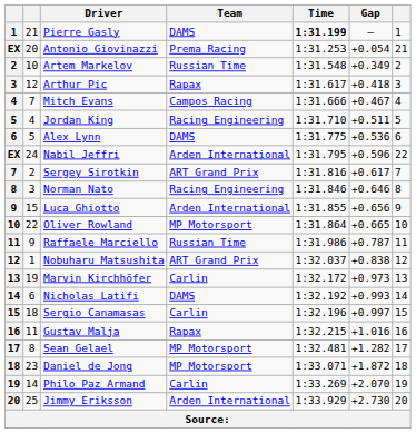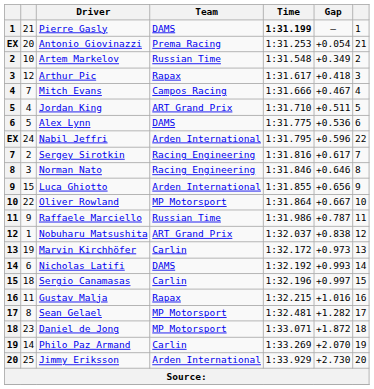 <table class="wikitable" style="font-size:85%">
 <tr>
 <th></th>
 <th></th>
 <th>Driver</th>
 <th>Team</th>
 <th>Time</th>
 <th>Gap</th>
 <th></th>
 </tr>
 <tr>
 <th>1</th>
 <td align="center">21</td>
 <td> <a href='#'>Pierre Gasly</a></td>
 <td><a href='#'>DAMS</a></td>
 <td><strong>1:31.199</strong></td>
 <td align="center">–</td>
 <td>1</td>
 </tr>
 <tr>
 <th>EX</th>
 <td align="center">20</td>
 <td> <a href='#'>Antonio Giovinazzi</a></td>
 <td><a href='#'>Prema Racing</a></td>
 <td>1:31.253</td>
 <td>+0.054</td>
 <td>21</td>
 </tr>
 <tr>
 <th>2</th>
 <td align="center">10</td>
 <td> <a href='#'>Artem Markelov</a></td>
 <td><a href='#'>Russian Time</a></td>
 <td>1:31.548</td>
 <td>+0.349</td>
 <td>2</td>
 </tr>
 <tr>
 <th>3</th>
 <td align="center">12</td>
 <td> <a href='#'>Arthur Pic</a></td>
 <td><a href='#'>Rapax</a></td>
 <td>1:31.617</td>
 <td>+0.418</td>
 <td>3</td>
 </tr>
 <tr>
 <th>4</th>
 <td align="center">7</td>
 <td> <a href='#'>Mitch Evans</a></td>
 <td><a href='#'>Campos Racing</a></td>
 <td>1:31.666</td>
 <td>+0.467</td>
 <td>4</td>
 </tr>
 <tr>
 <th>5</th>
 <td align="center">4</td>
 <td> <a href='#'>Jordan King</a></td>
-<td><a href='#'>Racing Engineering</a></td>
+<td><a href='#'>ART Grand Prix</a></td>
 <td>1:31.710</td>
 <td>+0.511</td>
 <td>5</td>
 </tr>
 <tr>
 <th>6</th>
 <td align="center">5</td>
 <td> <a href='#'>Alex Lynn</a></td>
 <td><a href='#'>DAMS</a></td>
 <td>1:31.775</td>
 <td>+0.536</td>
 <td>6</td>
 </tr>
 <tr>
 <th>EX</th>
 <td align="center">24</td>
 <td> <a href='#'>Nabil Jeffri</a></td>
 <td><a href='#'>Arden International</a></td>
 <td>1:31.795</td>
 <td>+0.596</td>
 <td>22</td>
 </tr>
 <tr>
 <th>7</th>
 <td align="center">2</td>
 <td> <a href='#'>Sergey Sirotkin</a></td>
-<td><a href='#'>ART Grand Prix</a></td>
+<td><a href='#'>Racing Engineering</a></td>
 <td>1:31.816</td>
 <td>+0.617</td>
 <td>7</td>
 </tr>
 <tr>
 <th>8</th>
 <td align="center">3</td>
 <td> <a href='#'>Norman Nato</a></td>
 <td><a href='#'>Racing Engineering</a></td>
 <td>1:31.846</td>
 <td>+0.646</td>
 <td>8</td>
 </tr>
 <tr>
 <th>9</th>
 <td align="center">15</td>
 <td> <a href='#'>Luca Ghiotto</a></td>
 <td><a href='#'>Arden International</a></td>
 <td>1:31.855</td>
 <td>+0.656</td>
 <td>9</td>
 </tr>
 <tr>
 <th>10</th>
 <td align="center">22</td>
 <td> <a href='#'>Oliver Rowland</a></td>
 <td><a href='#'>MP Motorsport</a></td>
 <td>1:31.864</td>
-<td>+0.665</td>
+<td>+0.667</td>
 <td>10</td>
 </tr>
 <tr>
 <th>11</th>
 <td align="center">9</td>
 <td> <a href='#'>Raffaele Marciello</a></td>
 <td><a href='#'>Russian Time</a></td>
 <td>1:31.986</td>
 <td>+0.787</td>
 <td>11</td>
 </tr>
 <tr>
 <th>12</th>
 <td align="center">1</td>
 <td> <a href='#'>Nobuharu Matsushita</a></td>
 <td><a href='#'>ART Grand Prix</a></td>
 <td>1:32.037</td>
 <td>+0.838</td>
 <td>12</td>
 </tr>
 <tr>
 <th>13</th>
 <td align="center">19</td>
 <td> <a href='#'>Marvin Kirchhöfer</a></td>
 <td><a href='#'>Carlin</a></td>
 <td>1:32.172</td>
 <td>+0.973</td>
 <td>13</td>
 </tr>
 <tr>
 <th>14</th>
 <td align="center">6</td>
 <td> <a href='#'>Nicholas Latifi</a></td>
 <td><a href='#'>DAMS</a></td>
 <td>1:32.192</td>
 <td>+0.993</td>
 <td>14</td>
 </tr>
 <tr>
 <th>15</th>
 <td align="center">18</td>
 <td> <a href='#'>Sergio Canamasas</a></td>
 <td><a href='#'>Carlin</a></td>
 <td>1:32.196</td>
 <td>+0.997</td>
 <td>15</td>
 </tr>
 <tr>
 <th>16</th>
 <td align="center">11</td>
 <td> <a href='#'>Gustav Malja</a></td>
 <td><a href='#'>Rapax</a></td>
 <td>1:32.215</td>
 <td>+1.016</td>
 <td>16</td>
 </tr>
 <tr>
 <th>17</th>
 <td align="center">8</td>
 <td> <a href='#'>Sean Gelael</a></td>
 <td><a href='#'>MP Motorsport</a></td>
 <td>1:32.481</td>
 <td>+1.282</td>
 <td>17</td>
 </tr>
 <tr>
 <th>18</th>
 <td align="center">23</td>
 <td> <a href='#'>Daniel de Jong</a></td>
 <td><a href='#'>MP Motorsport</a></td>
 <td>1:33.071</td>
 <td>+1.872</td>
 <td>18</td>
 </tr>
 <tr>
 <th>19</th>
 <td align="center">14</td>
 <td> <a href='#'>Philo Paz Armand</a></td>
 <td><a href='#'>Carlin</a></td>
 <td>1:33.269</td>
 <td>+2.070</td>
 <td>19</td>
 </tr>
 <tr>
 <th>20</th>
 <td align="center">25</td>
 <td> <a href='#'>Jimmy Eriksson</a></td>
 <td><a href='#'>Arden International</a></td>
 <td>1:33.929</td>
 <td>+2.730</td>
 <td>20</td>
 </tr>
 <tr>
 <th colspan="7">Source:</th>
 </tr>
 <tr>
 </tr>
 </table>
